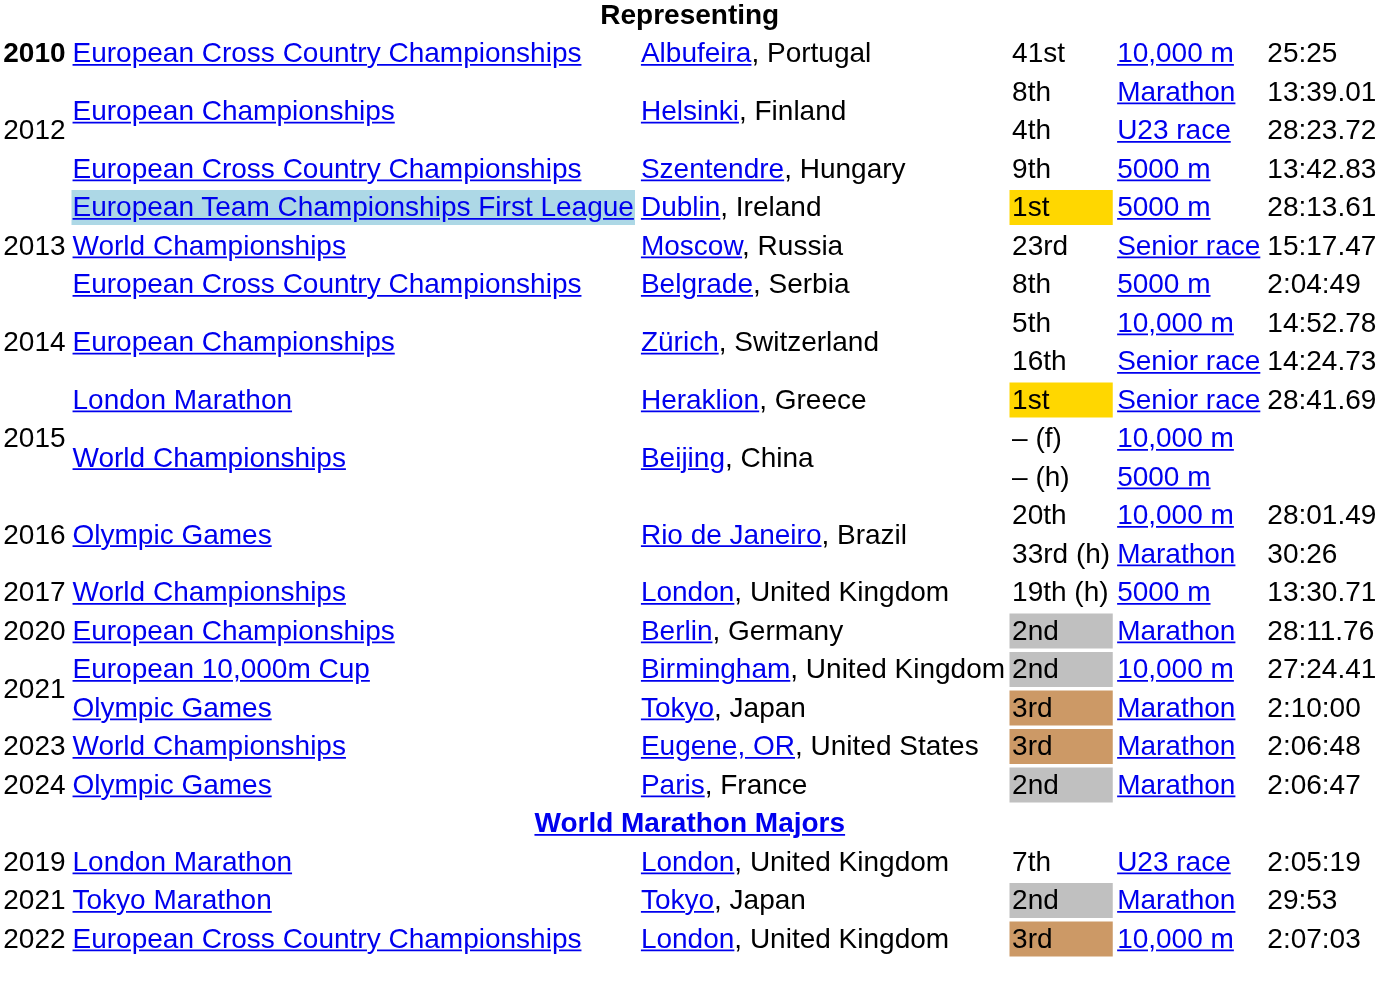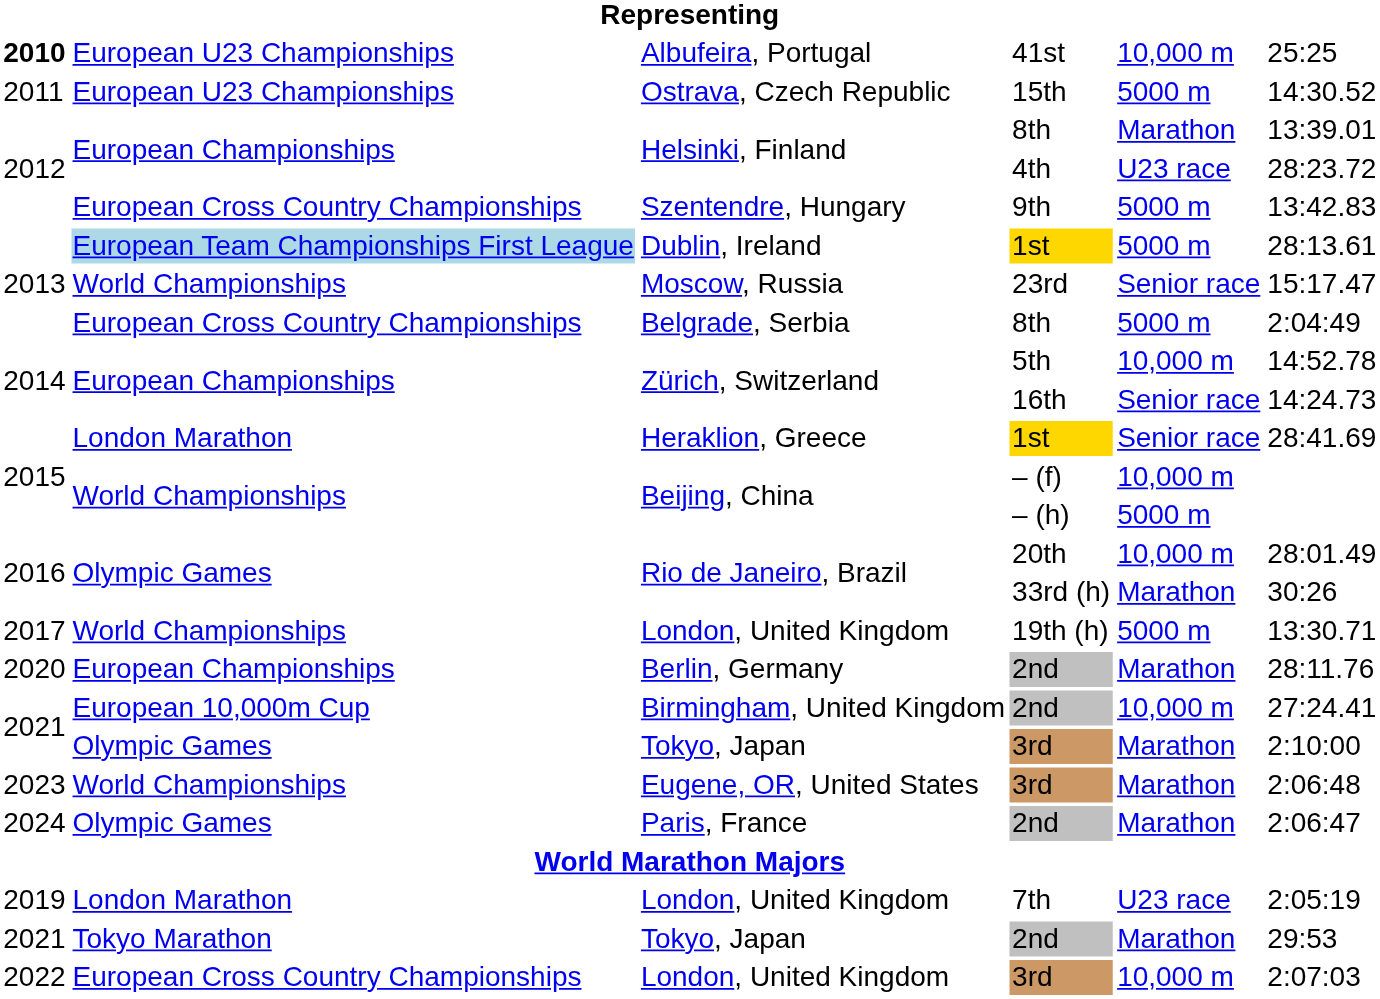 <table>
 <tr>
 <th colspan=6>Representing </th>
 </tr>
 <tr>
 <td><strong>2010</strong></td>
-<td><a href='#'>European Cross Country Championships</a></td>
+<td><a href='#'>European U23 Championships</a></td>
 <td><a href='#'>Albufeira</a>, Portugal</td>
 <td>41st</td>
 <td><a href='#'>10,000 m</a></td>
 <td>25:25</td>
+</tr>
+<tr>
+<td>2011</td>
+<td><a href='#'>European U23 Championships</a></td>
+<td><a href='#'>Ostrava</a>, Czech Republic</td>
+<td>15th</td>
+<td><a href='#'>5000 m</a></td>
+<td>14:30.52</td>
 </tr>
 <tr>
 <td rowspan=3>2012</td>
 <td rowspan=2><a href='#'>European Championships</a></td>
 <td rowspan=2><a href='#'>Helsinki</a>, Finland</td>
 <td>8th</td>
 <td><a href='#'>Marathon</a></td>
 <td>13:39.01</td>
 </tr>
 <tr>
 <td>4th</td>
 <td><a href='#'>U23 race</a></td>
 <td>28:23.72</td>
 </tr>
 <tr>
 <td><a href='#'>European Cross Country Championships</a></td>
 <td><a href='#'>Szentendre</a>, Hungary</td>
 <td>9th</td>
 <td><a href='#'>5000 m</a></td>
 <td>13:42.83</td>
 </tr>
 <tr>
 <td rowspan=3>2013</td>
 <td style="background: lightblue;"><a href='#'>European Team Championships First League</a></td>
 <td><a href='#'>Dublin</a>, Ireland</td>
 <td bgcolor=gold>1st</td>
 <td><a href='#'>5000 m</a></td>
 <td>28:13.61</td>
 </tr>
 <tr>
 <td><a href='#'>World Championships</a></td>
 <td><a href='#'>Moscow</a>, Russia</td>
 <td>23rd</td>
 <td><a href='#'>Senior race</a></td>
 <td>15:17.47</td>
 </tr>
 <tr>
 <td><a href='#'>European Cross Country Championships</a></td>
 <td><a href='#'>Belgrade</a>, Serbia</td>
 <td>8th</td>
 <td><a href='#'>5000 m</a></td>
 <td>2:04:49</td>
 </tr>
 <tr>
 <td rowspan=2>2014</td>
 <td rowspan=2><a href='#'>European Championships</a></td>
 <td rowspan=2><a href='#'>Zürich</a>, Switzerland</td>
 <td>5th</td>
 <td><a href='#'>10,000 m</a></td>
 <td>14:52.78</td>
 </tr>
 <tr>
 <td>16th</td>
 <td><a href='#'>Senior race</a></td>
 <td>14:24.73</td>
 </tr>
 <tr>
 <td rowspan=3>2015</td>
 <td><a href='#'>London Marathon</a></td>
 <td><a href='#'>Heraklion</a>, Greece</td>
 <td bgcolor=gold>1st</td>
 <td><a href='#'>Senior race</a></td>
 <td>28:41.69</td>
 </tr>
 <tr>
 <td rowspan=2><a href='#'>World Championships</a></td>
 <td rowspan=2><a href='#'>Beijing</a>, China</td>
 <td>– (f)</td>
 <td><a href='#'>10,000 m</a></td>
 <td></td>
 </tr>
 <tr>
 <td>– (h)</td>
 <td><a href='#'>5000 m</a></td>
 <td></td>
 </tr>
 <tr>
 <td rowspan=2>2016</td>
 <td rowspan=2><a href='#'>Olympic Games</a></td>
 <td rowspan=2><a href='#'>Rio de Janeiro</a>, Brazil</td>
 <td>20th</td>
 <td><a href='#'>10,000 m</a></td>
 <td>28:01.49</td>
 </tr>
 <tr>
 <td>33rd (h)</td>
 <td><a href='#'>Marathon</a></td>
 <td>30:26</td>
 </tr>
 <tr>
 <td>2017</td>
 <td><a href='#'>World Championships</a></td>
 <td><a href='#'>London</a>, United Kingdom</td>
 <td>19th (h)</td>
 <td><a href='#'>5000 m</a></td>
 <td>13:30.71</td>
 </tr>
 <tr>
 <td>2020</td>
 <td><a href='#'>European Championships</a></td>
 <td><a href='#'>Berlin</a>, Germany</td>
 <td bgcolor=silver>2nd</td>
 <td><a href='#'>Marathon</a></td>
 <td>28:11.76</td>
 </tr>
 <tr>
 <td rowspan=2>2021</td>
 <td><a href='#'>European 10,000m Cup</a></td>
 <td><a href='#'>Birmingham</a>, United Kingdom</td>
 <td bgcolor=silver>2nd</td>
 <td><a href='#'>10,000 m</a></td>
 <td>27:24.41</td>
 </tr>
 <tr>
 <td><a href='#'>Olympic Games</a></td>
 <td><a href='#'>Tokyo</a>, Japan</td>
 <td bgcolor=cc9966>3rd</td>
 <td><a href='#'>Marathon</a></td>
 <td>2:10:00 </td>
 </tr>
 <tr>
 <td>2023</td>
 <td><a href='#'>World Championships</a></td>
 <td><a href='#'>Eugene, OR</a>, United States</td>
 <td bgcolor=cc9966>3rd</td>
 <td><a href='#'>Marathon</a></td>
 <td>2:06:48</td>
 </tr>
 <tr>
 <td>2024</td>
 <td><a href='#'>Olympic Games</a></td>
 <td><a href='#'>Paris</a>, France</td>
 <td bgcolor=silver>2nd</td>
 <td><a href='#'>Marathon</a></td>
 <td>2:06:47 </td>
 </tr>
 <tr>
 <th colspan=6><a href='#'>World Marathon Majors</a></th>
 </tr>
 <tr>
 <td>2019</td>
 <td><a href='#'>London Marathon</a></td>
 <td><a href='#'>London</a>, United Kingdom</td>
 <td>7th</td>
 <td><a href='#'>U23 race</a></td>
 <td>2:05:19</td>
 </tr>
 <tr>
 <td>2021</td>
 <td><a href='#'>Tokyo Marathon</a></td>
 <td><a href='#'>Tokyo</a>, Japan</td>
 <td bgcolor=silver>2nd</td>
 <td><a href='#'>Marathon</a></td>
 <td>29:53</td>
 </tr>
 <tr>
 <td>2022</td>
 <td><a href='#'>European Cross Country Championships</a></td>
 <td><a href='#'>London</a>, United Kingdom</td>
 <td bgcolor=cc9966>3rd</td>
 <td><a href='#'>10,000 m</a></td>
 <td>2:07:03</td>
 </tr>
 </table>
